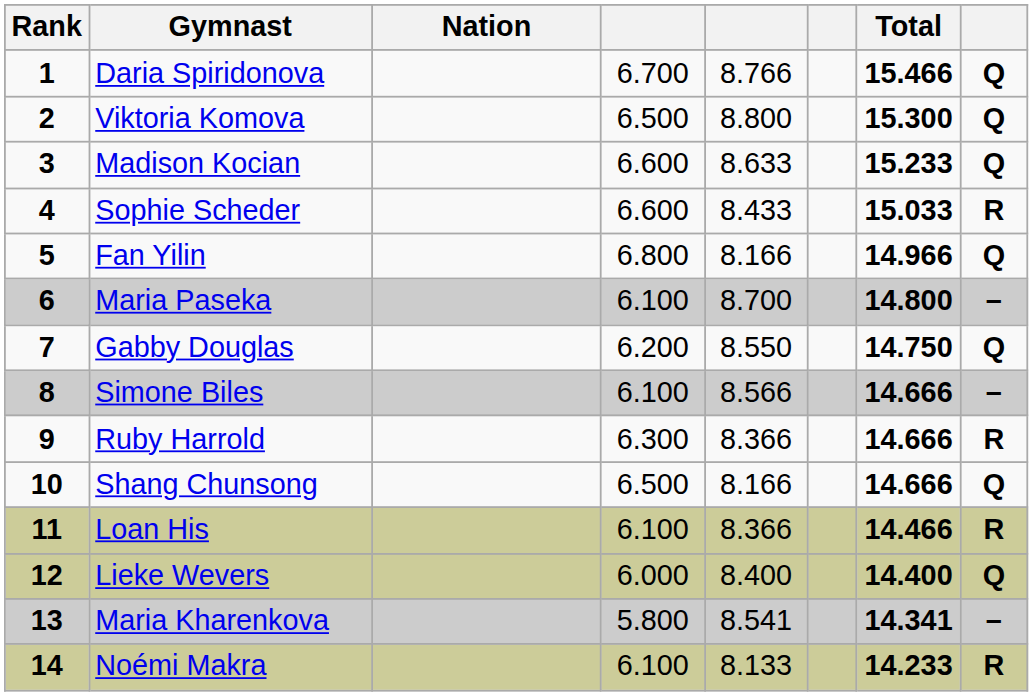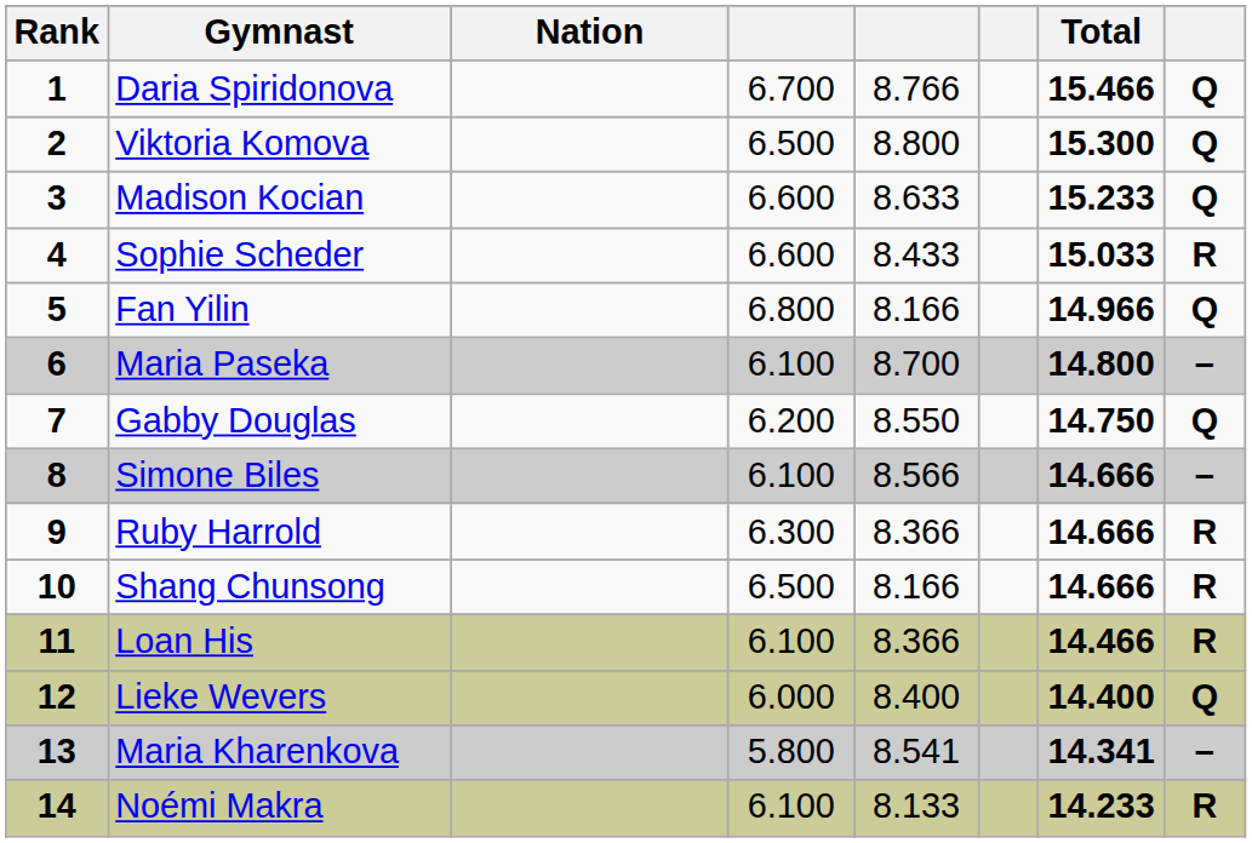 <table class="wikitable sortable" style="text-align:center; font-size:100%">
 <tr>
 <th rowspan="1" style="width:15px;">Rank</th>
 <th rowspan="1" style="width:150px;">Gymnast</th>
 <th rowspan="1" style="width:120px;">Nation</th>
 <th rowspan="1" style="width:50px;"></th>
 <th rowspan="1" style="width:50px;"></th>
 <th rowspan="1" style="width:20px;"></th>
 <th rowspan="1" style="width:50px;">Total</th>
 <th rowspan="1" style="width:30px;"></th>
 </tr>
 <tr>
 <td scope="row" style="text-align:center"><strong>1</strong></td>
 <td align="left"><a href='#'>Daria Spiridonova</a></td>
 <td style="text-align:left;"></td>
 <td>6.700</td>
 <td>8.766</td>
 <td></td>
 <td><strong>15.466</strong></td>
 <td><strong>Q</strong></td>
 </tr>
 <tr>
 <td scope="row" style="text-align:center"><strong>2</strong></td>
 <td align="left"><a href='#'>Viktoria Komova</a></td>
 <td style="text-align:left;"></td>
 <td>6.500</td>
 <td>8.800</td>
 <td></td>
 <td><strong>15.300</strong></td>
 <td><strong>Q</strong></td>
 </tr>
 <tr>
 <td scope="row" style="text-align:center"><strong>3</strong></td>
 <td align="left"><a href='#'>Madison Kocian</a></td>
 <td style="text-align:left;"></td>
 <td>6.600</td>
 <td>8.633</td>
 <td></td>
 <td><strong>15.233</strong></td>
 <td><strong>Q</strong></td>
 </tr>
 <tr>
 <td scope="row" style="text-align:center"><strong>4</strong></td>
 <td align="left"><a href='#'>Sophie Scheder</a></td>
 <td style="text-align:left;"></td>
 <td>6.600</td>
 <td>8.433</td>
 <td></td>
 <td><strong>15.033</strong></td>
 <td><strong>R</strong></td>
 </tr>
 <tr>
 <td scope="row" style="text-align:center"><strong>5</strong></td>
 <td align="left"><a href='#'>Fan Yilin</a></td>
 <td style="text-align:left;"></td>
 <td>6.800</td>
 <td>8.166</td>
 <td></td>
 <td><strong>14.966</strong></td>
 <td><strong>Q</strong></td>
 </tr>
 <tr style="background:#cccccc;">
 <td scope="row" style="text-align:center"><strong>6</strong></td>
 <td align="left"><a href='#'>Maria Paseka</a></td>
 <td style="text-align:left;"></td>
 <td>6.100</td>
 <td>8.700</td>
 <td></td>
 <td><strong>14.800</strong></td>
 <td><strong>–</strong></td>
 </tr>
 <tr>
 <td scope="row" style="text-align:center"><strong>7</strong></td>
 <td align="left"><a href='#'>Gabby Douglas</a></td>
 <td style="text-align:left;"></td>
 <td>6.200</td>
 <td>8.550</td>
 <td></td>
 <td><strong>14.750</strong></td>
 <td><strong>Q</strong></td>
 </tr>
 <tr style="background:#cccccc;">
 <td scope="row" style="text-align:center"><strong>8</strong></td>
 <td align="left"><a href='#'>Simone Biles</a></td>
 <td style="text-align:left;"></td>
 <td>6.100</td>
 <td>8.566</td>
 <td></td>
 <td><strong>14.666</strong></td>
 <td><strong>–</strong></td>
 </tr>
 <tr>
 <td scope="row" style="text-align:center"><strong>9</strong></td>
 <td align="left"><a href='#'>Ruby Harrold</a></td>
 <td style="text-align:left;"></td>
 <td>6.300</td>
 <td>8.366</td>
 <td></td>
 <td><strong>14.666</strong></td>
 <td><strong>R</strong></td>
 </tr>
 <tr>
 <td scope="row" style="text-align:center"><strong>10</strong></td>
 <td align="left"><a href='#'>Shang Chunsong</a></td>
 <td style="text-align:left;"></td>
 <td>6.500</td>
 <td>8.166</td>
 <td></td>
 <td><strong>14.666</strong></td>
-<td><strong>Q</strong></td>
+<td><strong>R</strong></td>
 </tr>
 <tr style="background:#cccc99;">
 <td scope="row" style="text-align:center"><strong>11</strong></td>
 <td align="left"><a href='#'>Loan His</a></td>
 <td style="text-align:left;"></td>
 <td>6.100</td>
 <td>8.366</td>
 <td></td>
 <td><strong>14.466</strong></td>
 <td><strong>R</strong></td>
 </tr>
 <tr style="background:#cccc99;">
 <td scope="row" style="text-align:center"><strong>12</strong></td>
 <td align="left"><a href='#'>Lieke Wevers</a></td>
 <td style="text-align:left;"></td>
 <td>6.000</td>
 <td>8.400</td>
 <td></td>
 <td><strong>14.400</strong></td>
 <td><strong>Q</strong></td>
 </tr>
 <tr style="background:#cccccc;">
 <td scope="row" style="text-align:center"><strong>13</strong></td>
 <td align="left"><a href='#'>Maria Kharenkova</a></td>
 <td style="text-align:left;"></td>
 <td>5.800</td>
 <td>8.541</td>
 <td></td>
 <td><strong>14.341</strong></td>
 <td><strong>–</strong></td>
 </tr>
 <tr style="background:#cccc99;">
 <td scope="row" style="text-align:center"><strong>14</strong></td>
 <td align="left"><a href='#'>Noémi Makra</a></td>
 <td style="text-align:left;"></td>
 <td>6.100</td>
 <td>8.133</td>
 <td></td>
 <td><strong>14.233</strong></td>
 <td><strong>R</strong></td>
 </tr>
 </table>
